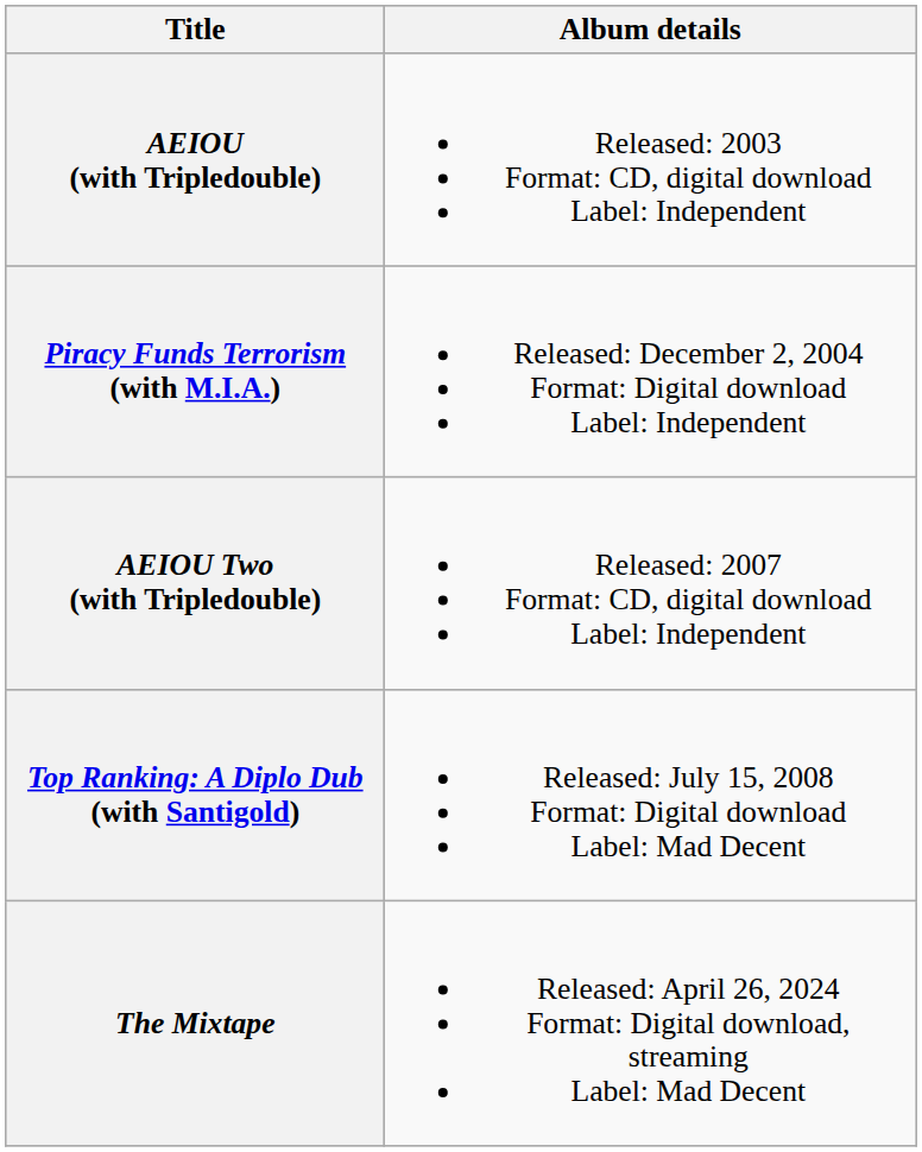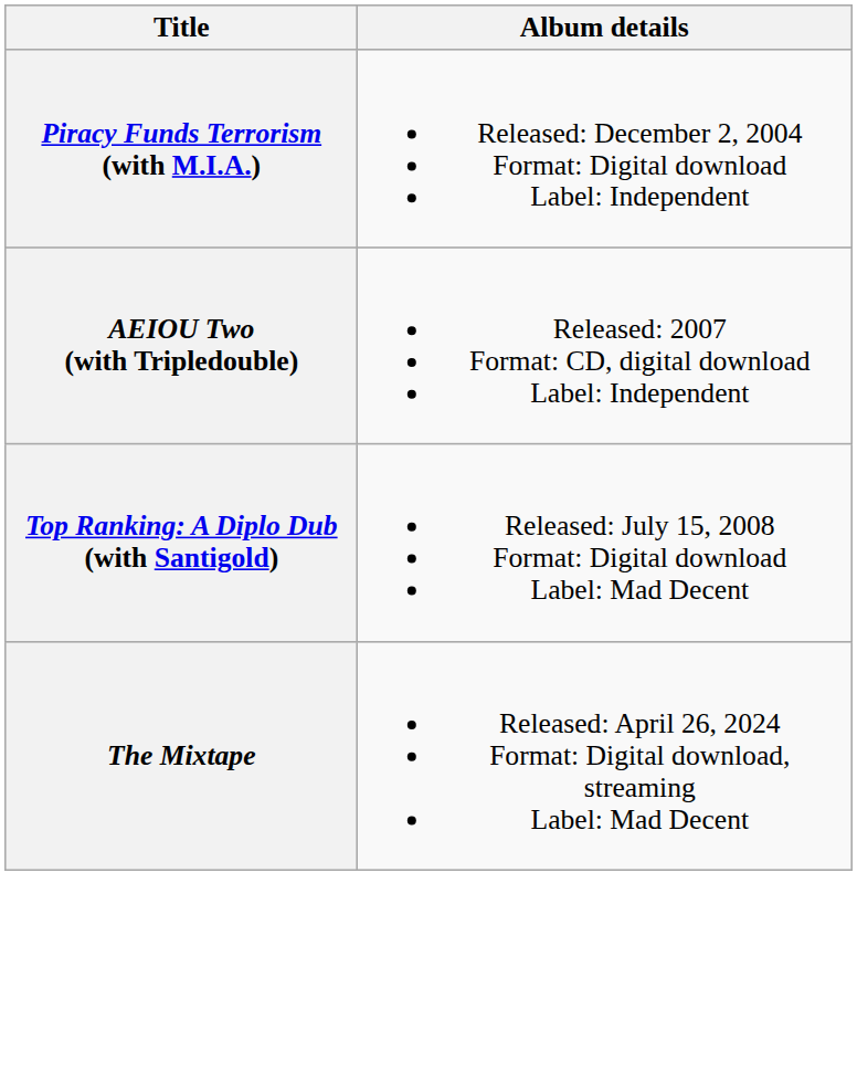 <table class="wikitable plainrowheaders" style="text-align:center;">
 <tr>
 <th scope="col" style="width:12em;">Title</th>
 <th scope="col" style="width:17em;">Album details</th>
-</tr>
-<tr>
-<th scope="row"><em>AEIOU</em><br><span>(with Tripledouble)</span></th>
-<td><br><ul><li>Released: 2003</li><li>Format: CD, digital download</li><li>Label: Independent</li></ul></td>
 </tr>
 <tr>
 <th scope="row"><em><a href='#'>Piracy Funds Terrorism</a></em><br><span>(with <a href='#'>M.I.A.</a>)</span></th>
 <td><br><ul><li>Released: December 2, 2004</li><li>Format: Digital download</li><li>Label: Independent</li></ul></td>
 </tr>
 <tr>
 <th scope="row"><em>AEIOU Two</em><br><span>(with Tripledouble)</span></th>
 <td><br><ul><li>Released: 2007</li><li>Format: CD, digital download</li><li>Label: Independent</li></ul></td>
 </tr>
 <tr>
 <th scope="row"><em><a href='#'>Top Ranking: A Diplo Dub</a></em><br><span>(with <a href='#'>Santigold</a>)</span></th>
 <td><br><ul><li>Released: July 15, 2008</li><li>Format: Digital download</li><li>Label: Mad Decent</li></ul></td>
 </tr>
 <tr>
 <th scope="row"><em>The Mixtape</em><br></th>
 <td><br><ul><li>Released: April 26, 2024</li><li>Format: Digital download, streaming</li><li>Label: Mad Decent</li></ul></td>
 </tr>
 </table>
